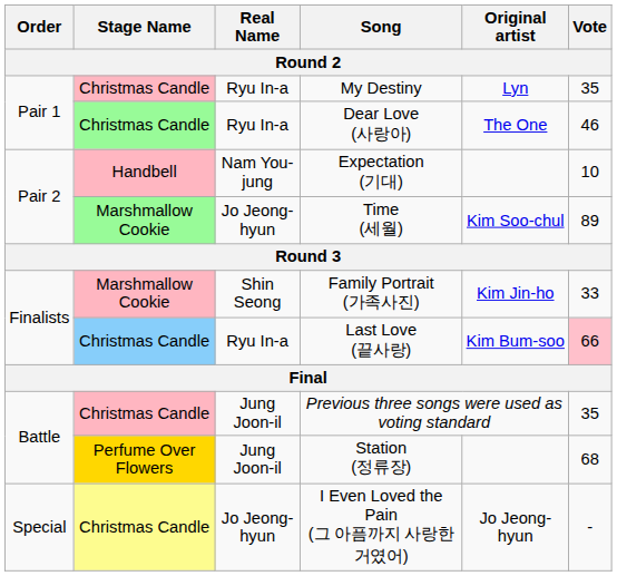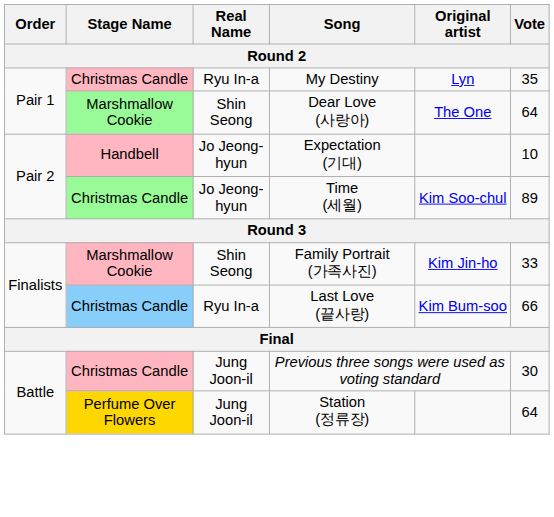 <table class="wikitable" style="text-align:center; width:95%;">
 <tr>
 <th style="width:1%">Order</th>
 <th style="width:20%;">Stage Name</th>
 <th style="width:12%">Real Name</th>
 <th style="width:23%;">Song</th>
 <th style="width:15%;">Original artist</th>
 <th style="width:1%;">Vote</th>
 </tr>
 <tr>
 <th colspan=6>Round 2</th>
 </tr>
 <tr>
 <td rowspan=2>Pair 1</td>
 <td bgcolor="lightpink">Christmas Candle</td>
 <td>Ryu In-a</td>
 <td>My Destiny</td>
 <td><a href='#'>Lyn</a></td>
 <td>35</td>
 </tr>
 <tr>
-<td bgcolor="palegreen">Christmas Candle</td>
-<td>Ryu In-a</td>
+<td bgcolor="palegreen">Marshmallow Cookie</td>
+<td>Shin Seong</td>
 <td>Dear Love<br>(사랑아)</td>
 <td><a href='#'>The One</a></td>
-<td>46</td>
+<td>64</td>
 </tr>
 <tr>
 <td rowspan=2>Pair 2</td>
 <td bgcolor="lightpink">Handbell</td>
-<td>Nam You-jung</td>
+<td>Jo Jeong-hyun</td>
 <td>Expectation<br>(기대)</td>
 <td></td>
 <td>10</td>
 </tr>
 <tr>
-<td bgcolor="palegreen">Marshmallow Cookie</td>
+<td bgcolor="palegreen">Christmas Candle</td>
 <td>Jo Jeong-hyun</td>
 <td>Time<br>(세월)</td>
 <td><a href='#'>Kim Soo-chul</a></td>
 <td>89</td>
 </tr>
 <tr>
 <th colspan=6>Round 3</th>
 </tr>
 <tr>
 <td rowspan=2>Finalists</td>
 <td bgcolor="lightpink">Marshmallow Cookie</td>
 <td>Shin Seong</td>
 <td>Family Portrait<br>(가족사진)</td>
 <td><a href='#'>Kim Jin-ho</a></td>
 <td>33</td>
 </tr>
 <tr>
 <td bgcolor="lightskyblue">Christmas Candle</td>
 <td>Ryu In-a</td>
 <td>Last Love<br>(끝사랑)</td>
 <td><a href='#'>Kim Bum-soo</a></td>
-<td style="background: pink;">66</td>
+<td>66</td>
 </tr>
 <tr>
 <th colspan=6>Final</th>
 </tr>
 <tr>
 <td rowspan=2>Battle</td>
 <td bgcolor="lightpink">Christmas Candle</td>
 <td>Jung Joon-il</td>
 <td colspan=2><em>Previous three songs were used as voting standard</em></td>
-<td>35</td>
+<td>30</td>
 </tr>
 <tr>
 <td bgcolor="gold">Perfume Over Flowers</td>
 <td>Jung Joon-il</td>
 <td>Station<br>(정류장)</td>
 <td></td>
-<td>68</td>
-</tr>
-<tr>
-<td>Special</td>
-<td bgcolor="#FDFC8F">Christmas Candle</td>
-<td>Jo Jeong-hyun</td>
-<td>I Even Loved the Pain<br>(그 아픔까지 사랑한거였어)</td>
-<td>Jo Jeong-hyun</td>
-<td>-</td>
+<td>64</td>
 </tr>
 </table>
